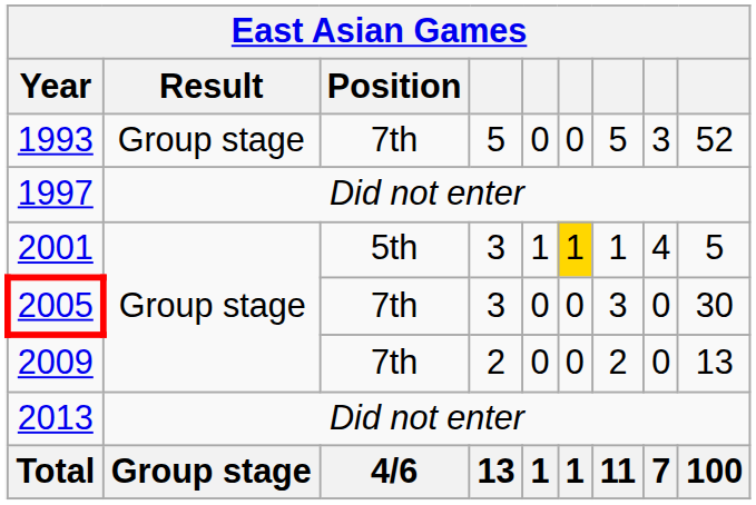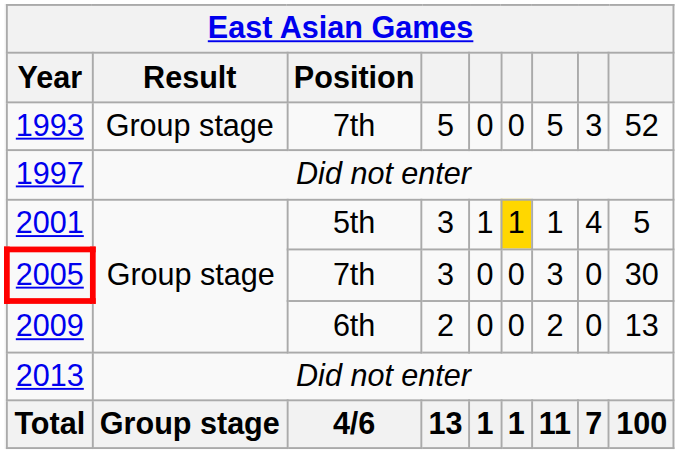 <table class="wikitable" style="text-align: center;">
 <tr>
 <th colspan=9><a href='#'>East Asian Games</a></th>
 </tr>
 <tr>
 <th>Year</th>
 <th>Result</th>
 <th>Position</th>
 <th></th>
 <th></th>
 <th></th>
 <th></th>
 <th></th>
 <th></th>
 </tr>
 <tr>
 <td> <a href='#'>1993</a></td>
 <td>Group stage</td>
 <td>7th</td>
 <td>5</td>
 <td>0</td>
 <td>0</td>
 <td>5</td>
 <td>3</td>
 <td>52</td>
 </tr>
 <tr>
 <td> <a href='#'>1997</a></td>
 <td colspan=8><em>Did not enter</em></td>
 </tr>
 <tr>
 <td> <a href='#'>2001</a></td>
 <td rowspan=3>Group stage</td>
 <td>5th</td>
 <td>3</td>
 <td>1</td>
 <td style="background: gold;">1</td>
 <td>1</td>
 <td>4</td>
 <td>5</td>
 </tr>
 <tr>
 <td style="border: 3px solid red"> <a href='#'>2005</a></td>
 <td>7th</td>
 <td>3</td>
 <td>0</td>
 <td>0</td>
 <td>3</td>
 <td>0</td>
 <td>30</td>
 </tr>
 <tr>
 <td> <a href='#'>2009</a></td>
-<td>7th</td>
+<td>6th</td>
 <td>2</td>
 <td>0</td>
 <td>0</td>
 <td>2</td>
 <td>0</td>
 <td>13</td>
 </tr>
 <tr>
 <td> <a href='#'>2013</a></td>
 <td colspan=8><em>Did not enter</em></td>
 </tr>
 <tr>
 <th>Total</th>
 <th>Group stage</th>
 <th>4/6</th>
 <th>13</th>
 <th>1</th>
 <th>1</th>
 <th>11</th>
 <th>7</th>
 <th>100</th>
 </tr>
 </table>
